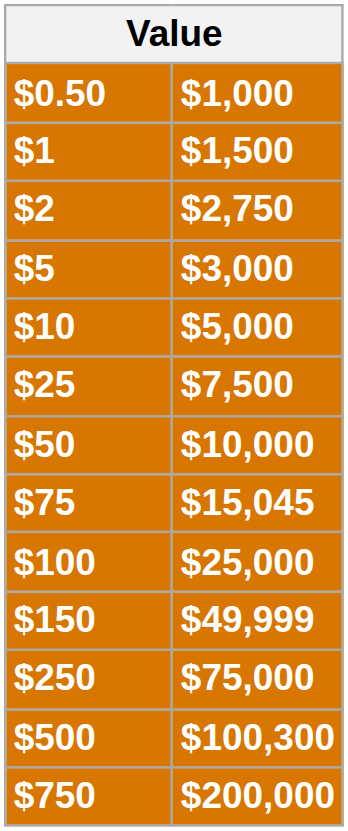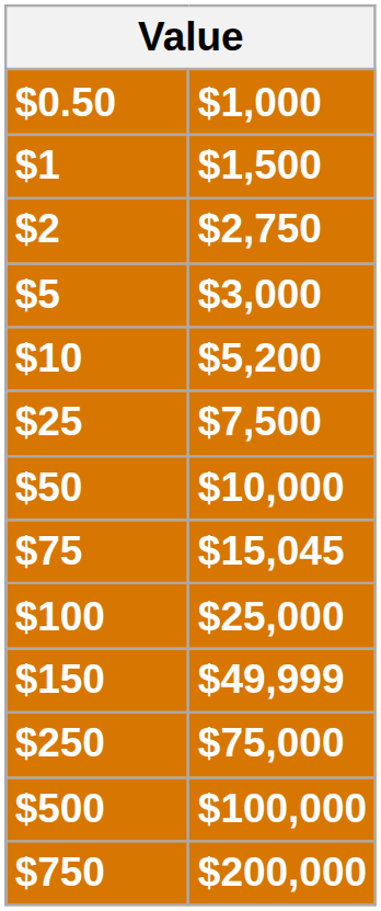 <table class="wikitable"  style="color:#fff;">
 <tr>
 <th colspan="2" style="color:#000;"><strong>Value</strong></th>
 </tr>
 <tr style="background:#d77600;">
 <td style="width:65px; "><strong>$0.50</strong></td>
 <td><strong>$1,000</strong></td>
 </tr>
 <tr style="background:#d77600;">
 <td><strong>$1</strong></td>
 <td><strong>$1,500</strong></td>
 </tr>
 <tr style="background:#d77600;">
 <td><strong>$2</strong></td>
 <td><strong>$2,750</strong></td>
 </tr>
 <tr style="background:#d77600;">
 <td><strong>$5</strong></td>
 <td><strong>$3,000</strong></td>
 </tr>
 <tr style="background:#d77600;">
 <td><strong>$10</strong></td>
-<td><strong>$5,000</strong></td>
+<td><strong>$5,200</strong></td>
 </tr>
 <tr style="background:#d77600;">
 <td><strong>$25</strong></td>
 <td><strong>$7,500</strong></td>
 </tr>
 <tr style="background:#d77600;">
 <td><strong>$50</strong></td>
 <td><strong>$10,000</strong></td>
 </tr>
 <tr style="background:#d77600;">
 <td><strong>$75</strong></td>
 <td><strong>$15,045</strong></td>
 </tr>
 <tr style="background:#d77600;">
 <td><strong>$100</strong></td>
 <td><strong>$25,000</strong></td>
 </tr>
 <tr style="background:#d77600;">
 <td><strong>$150</strong></td>
 <td><strong>$49,999</strong></td>
 </tr>
 <tr style="background:#d77600;">
 <td><strong>$250</strong></td>
 <td><strong>$75,000</strong></td>
 </tr>
 <tr style="background:#d77600;">
 <td><strong>$500</strong></td>
-<td><strong>$100,300</strong></td>
+<td><strong>$100,000</strong></td>
 </tr>
 <tr style="background:#d77600;">
 <td><strong>$750</strong></td>
 <td><strong>$200,000</strong></td>
 </tr>
 </table>
